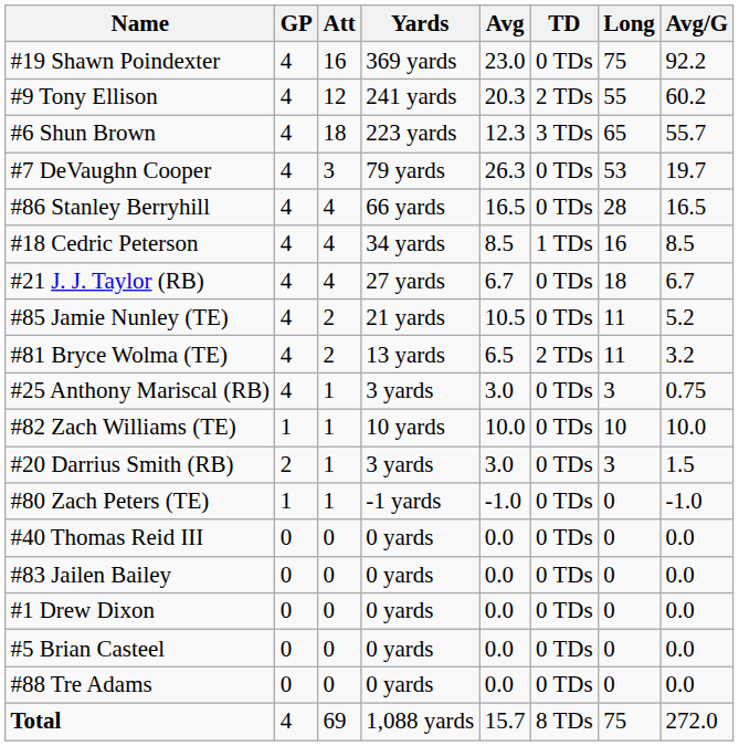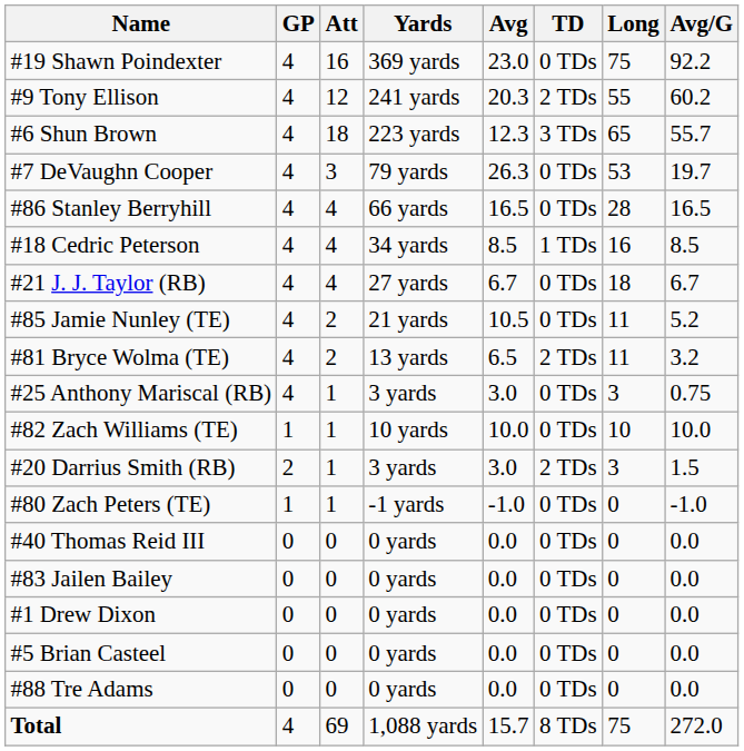 <table class="wikitable" style="white-space:nowrap;">
 <tr>
 <th>Name</th>
 <th>GP</th>
 <th>Att</th>
 <th>Yards</th>
 <th>Avg</th>
 <th>TD</th>
 <th>Long</th>
 <th>Avg/G</th>
 </tr>
 <tr>
 <td>#19 Shawn Poindexter</td>
 <td>4</td>
 <td>16</td>
 <td>369 yards</td>
 <td>23.0</td>
 <td>0 TDs</td>
 <td>75</td>
 <td>92.2</td>
 </tr>
 <tr>
 <td>#9 Tony Ellison</td>
 <td>4</td>
 <td>12</td>
 <td>241 yards</td>
 <td>20.3</td>
 <td>2 TDs</td>
 <td>55</td>
 <td>60.2</td>
 </tr>
 <tr>
 <td>#6 Shun Brown</td>
 <td>4</td>
 <td>18</td>
 <td>223 yards</td>
 <td>12.3</td>
 <td>3 TDs</td>
 <td>65</td>
 <td>55.7</td>
 </tr>
 <tr>
 <td>#7 DeVaughn Cooper</td>
 <td>4</td>
 <td>3</td>
 <td>79 yards</td>
 <td>26.3</td>
 <td>0 TDs</td>
 <td>53</td>
 <td>19.7</td>
 </tr>
 <tr>
 <td>#86 Stanley Berryhill</td>
 <td>4</td>
 <td>4</td>
 <td>66 yards</td>
 <td>16.5</td>
 <td>0 TDs</td>
 <td>28</td>
 <td>16.5</td>
 </tr>
 <tr>
 <td>#18 Cedric Peterson</td>
 <td>4</td>
 <td>4</td>
 <td>34 yards</td>
 <td>8.5</td>
 <td>1 TDs</td>
 <td>16</td>
 <td>8.5</td>
 </tr>
 <tr>
 <td>#21 <a href='#'>J. J. Taylor</a> (RB)</td>
 <td>4</td>
 <td>4</td>
 <td>27 yards</td>
 <td>6.7</td>
 <td>0 TDs</td>
 <td>18</td>
 <td>6.7</td>
 </tr>
 <tr>
 <td>#85 Jamie Nunley (TE)</td>
 <td>4</td>
 <td>2</td>
 <td>21 yards</td>
 <td>10.5</td>
 <td>0 TDs</td>
 <td>11</td>
 <td>5.2</td>
 </tr>
 <tr>
 <td>#81 Bryce Wolma (TE)</td>
 <td>4</td>
 <td>2</td>
 <td>13 yards</td>
 <td>6.5</td>
 <td>2 TDs</td>
 <td>11</td>
 <td>3.2</td>
 </tr>
 <tr>
 <td>#25 Anthony Mariscal (RB)</td>
 <td>4</td>
 <td>1</td>
 <td>3 yards</td>
 <td>3.0</td>
 <td>0 TDs</td>
 <td>3</td>
 <td>0.75</td>
 </tr>
 <tr>
 <td>#82 Zach Williams (TE)</td>
 <td>1</td>
 <td>1</td>
 <td>10 yards</td>
 <td>10.0</td>
 <td>0 TDs</td>
 <td>10</td>
 <td>10.0</td>
 </tr>
 <tr>
 <td>#20 Darrius Smith (RB)</td>
 <td>2</td>
 <td>1</td>
 <td>3 yards</td>
 <td>3.0</td>
-<td>0 TDs</td>
+<td>2 TDs</td>
 <td>3</td>
 <td>1.5</td>
 </tr>
 <tr>
 <td>#80 Zach Peters (TE)</td>
 <td>1</td>
 <td>1</td>
 <td>-1 yards</td>
 <td>-1.0</td>
 <td>0 TDs</td>
 <td>0</td>
 <td>-1.0</td>
 </tr>
 <tr>
 <td>#40 Thomas Reid III</td>
 <td>0</td>
 <td>0</td>
 <td>0 yards</td>
 <td>0.0</td>
 <td>0 TDs</td>
 <td>0</td>
 <td>0.0</td>
 </tr>
 <tr>
 <td>#83 Jailen Bailey</td>
 <td>0</td>
 <td>0</td>
 <td>0 yards</td>
 <td>0.0</td>
 <td>0 TDs</td>
 <td>0</td>
 <td>0.0</td>
 </tr>
 <tr>
 <td>#1 Drew Dixon</td>
 <td>0</td>
 <td>0</td>
 <td>0 yards</td>
 <td>0.0</td>
 <td>0 TDs</td>
 <td>0</td>
 <td>0.0</td>
 </tr>
 <tr>
 <td>#5 Brian Casteel</td>
 <td>0</td>
 <td>0</td>
 <td>0 yards</td>
 <td>0.0</td>
 <td>0 TDs</td>
 <td>0</td>
 <td>0.0</td>
 </tr>
 <tr>
 <td>#88 Tre Adams</td>
 <td>0</td>
 <td>0</td>
 <td>0 yards</td>
 <td>0.0</td>
 <td>0 TDs</td>
 <td>0</td>
 <td>0.0</td>
 </tr>
 <tr>
 <td><strong>Total</strong></td>
 <td>4</td>
 <td>69</td>
 <td>1,088 yards</td>
 <td>15.7</td>
 <td>8 TDs</td>
 <td>75</td>
 <td>272.0</td>
 </tr>
 </table>
